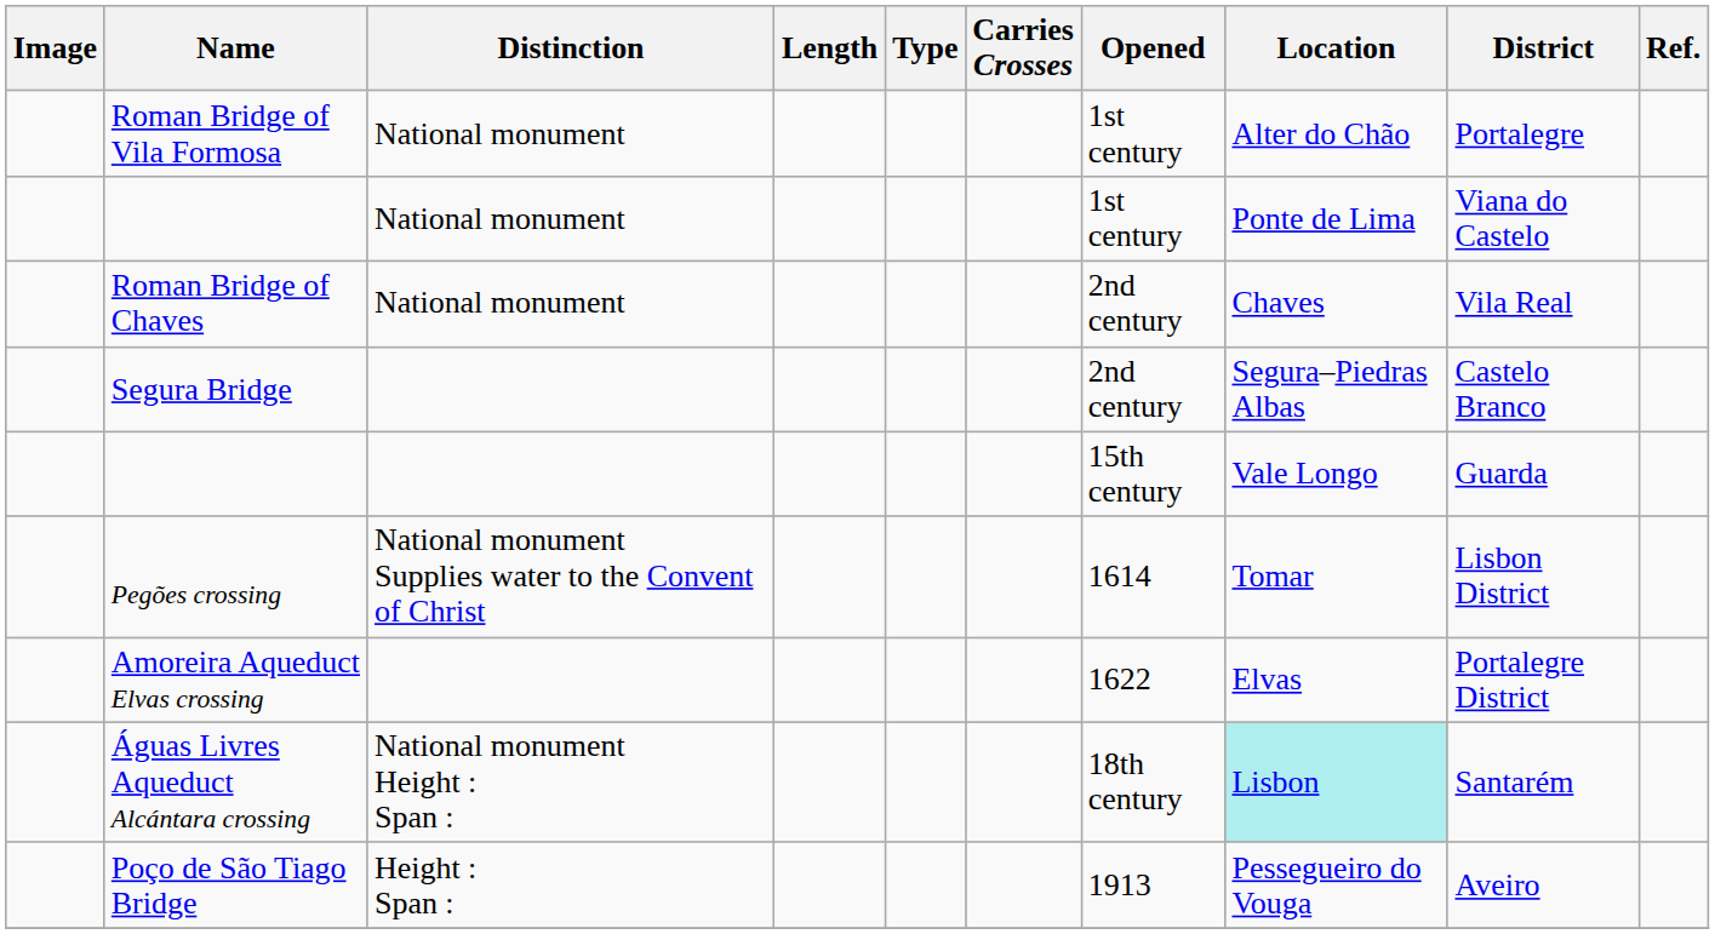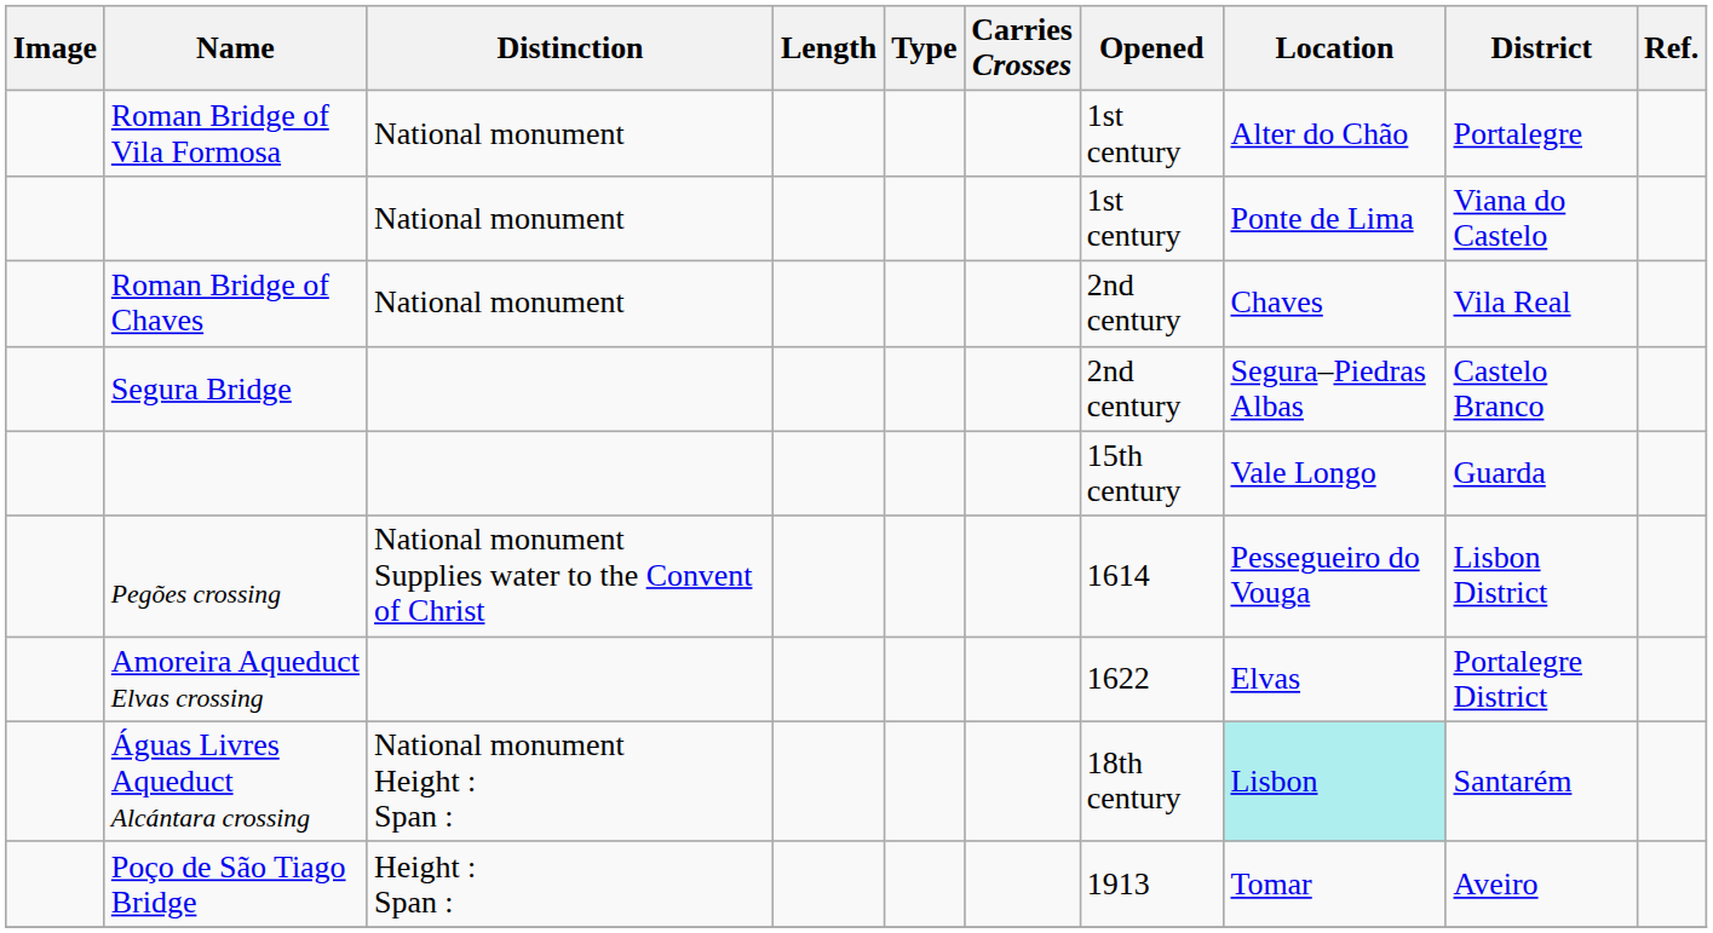 <table class="wikitable  static-row-numbers static-row-header-text">
 <tr>
 <th class="unsortable">Image</th>
 <th scope=col>Name</th>
 <th scope=col width="200">Distinction</th>
 <th scope=col>Length</th>
 <th scope=col>Type</th>
 <th scope=col>Carries<br><em>Crosses</em></th>
 <th scope=col>Opened</th>
 <th scope=col>Location</th>
 <th scope=col>District</th>
 <th class="unsortable">Ref.</th>
 </tr>
 <tr>
 <td></td>
 <td><a href='#'>Roman Bridge of Vila Formosa</a></td>
 <td>National monument</td>
 <td></td>
 <td><small></small></td>
 <td></td>
 <td>1st century</td>
 <td><a href='#'>Alter do Chão</a><br><small></small></td>
 <td><a href='#'>Portalegre</a></td>
 <td><br></td>
 </tr>
 <tr>
 <td></td>
 <td></td>
 <td>National monument</td>
 <td></td>
 <td><small></small></td>
 <td></td>
 <td>1st century</td>
 <td><a href='#'>Ponte de Lima</a><br><small></small></td>
 <td><a href='#'>Viana do Castelo</a></td>
 <td><br></td>
 </tr>
 <tr>
 <td></td>
 <td><a href='#'>Roman Bridge of Chaves</a></td>
 <td>National monument</td>
 <td></td>
 <td><small></small></td>
 <td></td>
 <td>2nd century</td>
 <td><a href='#'>Chaves</a><br><small></small></td>
 <td><a href='#'>Vila Real</a></td>
 <td><br></td>
 </tr>
 <tr>
 <td></td>
 <td><a href='#'>Segura Bridge</a></td>
 <td></td>
 <td></td>
 <td><small></small></td>
 <td></td>
 <td>2nd century</td>
 <td><a href='#'>Segura</a>–<a href='#'>Piedras Albas</a><br><small></small></td>
 <td><a href='#'>Castelo Branco</a><br></td>
 <td></td>
 </tr>
 <tr>
 <td></td>
 <td></td>
 <td></td>
 <td></td>
 <td><small></small></td>
 <td></td>
 <td>15th century</td>
 <td><a href='#'>Vale Longo</a><br><small></small></td>
 <td><a href='#'>Guarda</a></td>
 <td></td>
 </tr>
 <tr>
 <td></td>
 <td><br><small><em>Pegões crossing</em></small></td>
 <td>National monument<br>Supplies water to the <a href='#'>Convent of Christ</a></td>
 <td></td>
 <td><small></small></td>
 <td></td>
 <td>1614</td>
-<td><a href='#'>Tomar</a><br><small></small></td>
+<td><a href='#'>Pessegueiro do Vouga</a><br><small></small></td>
 <td><a href='#'>Lisbon District</a></td>
 <td><br><br></td>
 </tr>
 <tr>
 <td></td>
 <td><a href='#'>Amoreira Aqueduct</a><br><small><em>Elvas crossing</em></small></td>
 <td></td>
 <td></td>
 <td><small></small></td>
 <td></td>
 <td>1622</td>
 <td><a href='#'>Elvas</a><br><small></small></td>
 <td><a href='#'>Portalegre District</a></td>
 <td><br></td>
 </tr>
 <tr>
 <td></td>
 <td><a href='#'>Águas Livres Aqueduct</a><br><small><em>Alcántara crossing</em></small></td>
 <td>National monument<br>Height : <br>Span : </td>
 <td></td>
 <td><small></small></td>
 <td></td>
 <td>18th century</td>
 <td style="background: paleturquoise;"><a href='#'>Lisbon</a><br><small></small></td>
 <td><a href='#'>Santarém</a></td>
 <td><br></td>
 </tr>
 <tr>
 <td></td>
 <td><a href='#'>Poço de São Tiago Bridge</a></td>
 <td>Height : <br>Span : </td>
 <td></td>
 <td><small></small></td>
 <td></td>
 <td>1913</td>
-<td><a href='#'>Pessegueiro do Vouga</a><br><small></small></td>
+<td><a href='#'>Tomar</a><br><small></small></td>
 <td><a href='#'>Aveiro</a></td>
 <td><br></td>
 </tr>
 <tr>
 </tr>
 </table>
